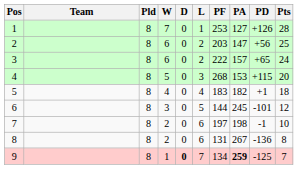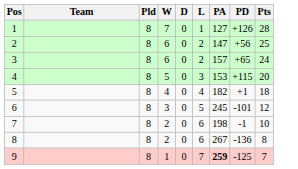 <table class="wikitable" style="text-align:center">
 <tr>
 <th width=20 abbr="Position">Pos</th>
 <th width=175>Team</th>
 <th width=20 abbr="Played">Pld</th>
 <th width=20 abbr="Won">W</th>
 <th width=20 abbr="Drawn">D</th>
 <th width=20 abbr="Lost">L</th>
-<th width=20 abbr="Points for">PF</th>
 <th width=20 abbr="Points against">PA</th>
 <th width=25 abbr="Points difference">PD</th>
 <th width=20 abbr="Points">Pts</th>
 </tr>
 <tr style="background:#ccffcc">
 <td>1</td>
 <td style="text-align:left"></td>
 <td>8</td>
 <td>7</td>
 <td>0</td>
 <td>1</td>
-<td>253</td>
 <td>127</td>
 <td>+126</td>
 <td>28</td>
 </tr>
 <tr style="background:#ccffcc">
 <td>2</td>
 <td style="text-align:left"></td>
 <td>8</td>
 <td>6</td>
 <td>0</td>
 <td>2</td>
-<td>203</td>
 <td>147</td>
 <td>+56</td>
 <td>25</td>
 </tr>
 <tr style="background:#ccffcc">
 <td>3</td>
 <td style="text-align:left"></td>
 <td>8</td>
 <td>6</td>
 <td>0</td>
 <td>2</td>
-<td>222</td>
 <td>157</td>
 <td>+65</td>
 <td>24</td>
 </tr>
 <tr style="background:#ccffcc">
 <td>4</td>
 <td style="text-align:left"></td>
 <td>8</td>
 <td>5</td>
 <td>0</td>
 <td>3</td>
-<td>268</td>
 <td>153</td>
 <td>+115</td>
 <td>20</td>
 </tr>
 <tr>
 <td>5</td>
 <td style="text-align:left"></td>
 <td>8</td>
 <td>4</td>
 <td>0</td>
 <td>4</td>
-<td>183</td>
 <td>182</td>
 <td>+1</td>
 <td>18</td>
 </tr>
 <tr>
 <td>6</td>
 <td style="text-align:left"></td>
 <td>8</td>
 <td>3</td>
 <td>0</td>
 <td>5</td>
-<td>144</td>
 <td>245</td>
 <td>-101</td>
 <td>12</td>
 </tr>
 <tr>
 <td>7</td>
 <td style="text-align:left"></td>
 <td>8</td>
 <td>2</td>
 <td>0</td>
 <td>6</td>
-<td>197</td>
 <td>198</td>
 <td>-1</td>
 <td>10</td>
 </tr>
 <tr>
 <td>8</td>
 <td style="text-align:left"></td>
 <td>8</td>
 <td>2</td>
 <td>0</td>
 <td>6</td>
-<td>131</td>
 <td>267</td>
 <td>-136</td>
 <td>8</td>
 </tr>
 <tr style="background:#ffcccc">
 <td>9</td>
 <td style="text-align:left"></td>
 <td>8</td>
 <td>1</td>
-<td><strong>0</strong></td>
+<td>0</td>
 <td>7</td>
-<td>134</td>
 <td><strong>259</strong></td>
 <td>-125</td>
 <td>7</td>
 </tr>
 </table>
